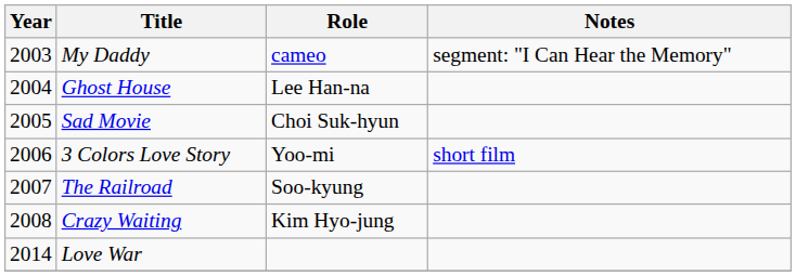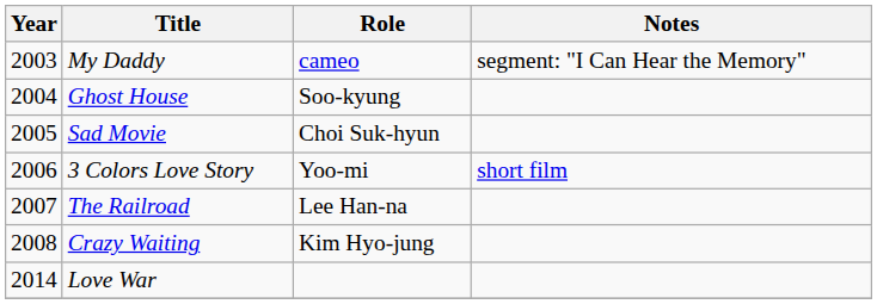 <table class="wikitable" style="width:600px">
 <tr>
 <th width=10>Year</th>
 <th>Title</th>
 <th>Role</th>
 <th>Notes</th>
 </tr>
 <tr>
 <td>2003</td>
 <td><em>My Daddy</em></td>
 <td><a href='#'>cameo</a></td>
 <td>segment: "I Can Hear the Memory"</td>
 </tr>
 <tr>
 <td>2004</td>
 <td><em><a href='#'>Ghost House</a></em></td>
-<td>Lee Han-na</td>
+<td>Soo-kyung</td>
 <td></td>
 </tr>
 <tr>
 <td>2005</td>
 <td><em><a href='#'>Sad Movie</a></em></td>
 <td>Choi Suk-hyun</td>
 <td></td>
 </tr>
 <tr>
 <td>2006</td>
 <td><em>3 Colors Love Story</em></td>
 <td>Yoo-mi</td>
 <td><a href='#'>short film</a></td>
 </tr>
 <tr>
 <td>2007</td>
 <td><em><a href='#'>The Railroad</a></em></td>
-<td>Soo-kyung</td>
+<td>Lee Han-na</td>
 <td></td>
 </tr>
 <tr>
 <td>2008</td>
 <td><em><a href='#'>Crazy Waiting</a></em></td>
 <td>Kim Hyo-jung</td>
 <td></td>
 </tr>
 <tr>
 <td>2014</td>
 <td><em>Love War</em></td>
 <td></td>
 <td></td>
 </tr>
 <tr>
 </tr>
 </table>
